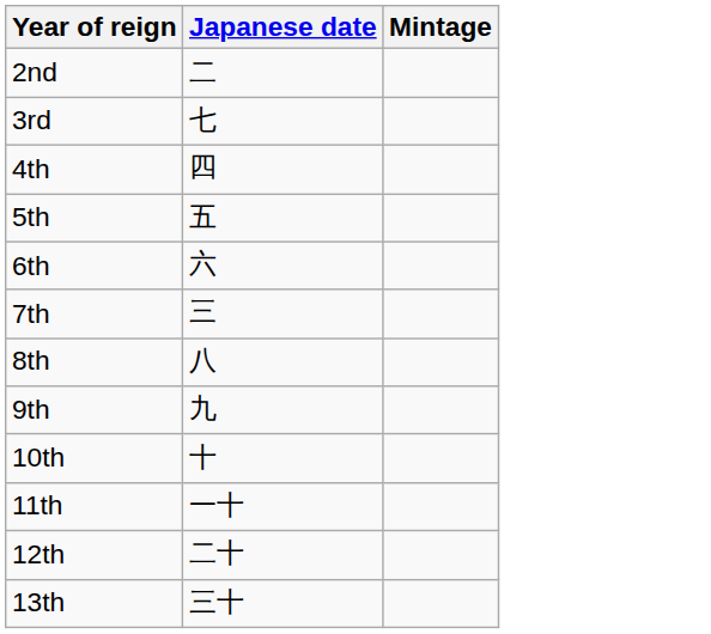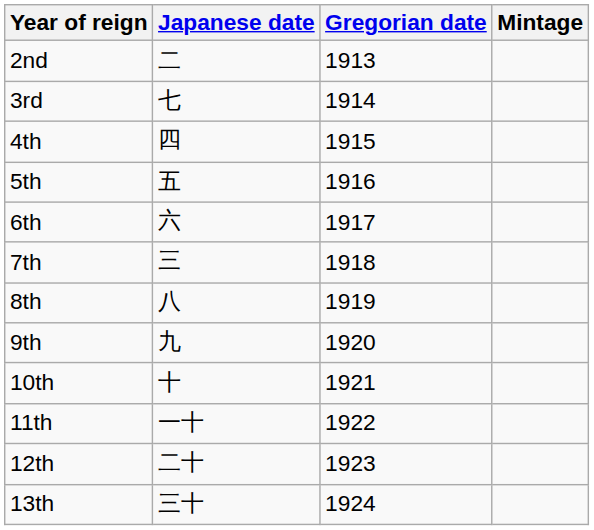 <table class="wikitable sortable">
 <tr>
 <th>Year of reign</th>
 <th class="unsortable"><a href='#'>Japanese date</a></th>
+<th><a href='#'>Gregorian date</a></th>
 <th>Mintage</th>
 </tr>
 <tr>
 <td>2nd</td>
 <td>二</td>
+<td>1913</td>
 <td></td>
 </tr>
 <tr>
 <td>3rd</td>
 <td>七</td>
+<td>1914</td>
 <td></td>
 </tr>
 <tr>
 <td>4th</td>
 <td>四</td>
+<td>1915</td>
 <td></td>
 </tr>
 <tr>
 <td>5th</td>
 <td>五</td>
+<td>1916 </td>
 <td></td>
 </tr>
 <tr>
 <td>6th</td>
 <td>六</td>
+<td>1917</td>
 <td></td>
 </tr>
 <tr>
 <td>7th</td>
 <td>三</td>
+<td>1918</td>
 <td></td>
 </tr>
 <tr>
 <td>8th</td>
 <td>八</td>
+<td>1919</td>
 <td></td>
 </tr>
 <tr>
 <td>9th</td>
 <td>九</td>
+<td>1920</td>
 <td></td>
 </tr>
 <tr>
 <td>10th</td>
 <td>十</td>
+<td>1921</td>
 <td></td>
 </tr>
 <tr>
 <td>11th</td>
 <td>一十</td>
+<td>1922</td>
 <td></td>
 </tr>
 <tr>
 <td>12th</td>
 <td>二十</td>
+<td>1923</td>
 <td></td>
 </tr>
 <tr>
 <td>13th</td>
 <td>三十</td>
+<td>1924</td>
 <td></td>
 </tr>
 </table>
